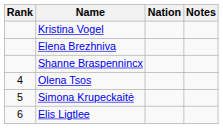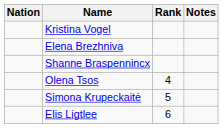 <table class="wikitable sortable" style="text-align:center">
 <tr>
+<th>Nation</th>
+<th>Name</th>
 <th>Rank</th>
-<th>Name</th>
-<th>Nation</th>
 <th>Notes</th>
 </tr>
 <tr>
+<td align=left></td>
+<td align=left><a href='#'>Kristina Vogel</a></td>
 <td></td>
-<td align=left><a href='#'>Kristina Vogel</a></td>
-<td align=left></td>
 <td></td>
 </tr>
 <tr>
+<td align=left></td>
+<td align=left><a href='#'>Elena Brezhniva</a></td>
 <td></td>
-<td align=left><a href='#'>Elena Brezhniva</a></td>
-<td align=left></td>
 <td></td>
 </tr>
 <tr>
+<td align=left></td>
+<td align=left><a href='#'>Shanne Braspennincx</a></td>
 <td></td>
-<td align=left><a href='#'>Shanne Braspennincx</a></td>
-<td align=left></td>
 <td></td>
 </tr>
 <tr>
+<td align=left></td>
+<td align=left><a href='#'>Olena Tsos</a></td>
 <td>4</td>
-<td align=left><a href='#'>Olena Tsos</a></td>
-<td align=left></td>
 <td></td>
 </tr>
 <tr>
+<td align=left></td>
+<td align=left><a href='#'>Simona Krupeckaitė</a></td>
 <td>5</td>
-<td align=left><a href='#'>Simona Krupeckaitė</a></td>
-<td align=left></td>
 <td></td>
 </tr>
 <tr>
+<td align=left></td>
+<td align=left><a href='#'>Elis Ligtlee</a></td>
 <td>6</td>
-<td align=left><a href='#'>Elis Ligtlee</a></td>
-<td align=left></td>
 <td></td>
 </tr>
 </table>
